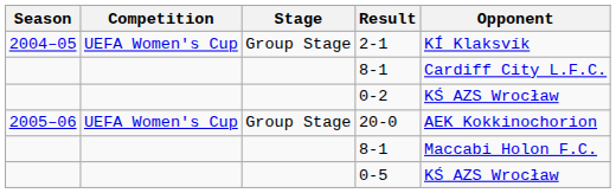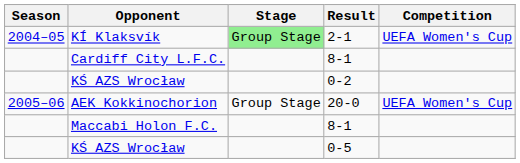 <table class="wikitable">
 <tr>
 <th>Season</th>
-<th>Competition</th>
+<th>Opponent</th>
 <th>Stage</th>
 <th>Result</th>
-<th>Opponent</th>
+<th>Competition</th>
 </tr>
 <tr>
 <td><a href='#'>2004–05</a></td>
+<td> <a href='#'>KÍ Klaksvík</a></td>
+<td style="background: lightgreen;">Group Stage</td>
+<td>2-1</td>
 <td><a href='#'>UEFA Women's Cup</a></td>
-<td>Group Stage</td>
-<td>2-1</td>
-<td> <a href='#'>KÍ Klaksvík</a></td>
 </tr>
 <tr>
 <td></td>
-<td></td>
+<td> <a href='#'>Cardiff City L.F.C.</a></td>
 <td></td>
 <td>8-1</td>
-<td> <a href='#'>Cardiff City L.F.C.</a></td>
+<td></td>
 </tr>
 <tr>
 <td></td>
-<td></td>
+<td> <a href='#'>KŚ AZS Wrocław</a></td>
 <td></td>
 <td>0-2</td>
-<td> <a href='#'>KŚ AZS Wrocław</a></td>
+<td></td>
 </tr>
 <tr>
 <td><a href='#'>2005–06</a></td>
-<td><a href='#'>UEFA Women's Cup</a></td>
+<td> <a href='#'>AEK Kokkinochorion</a></td>
 <td>Group Stage</td>
 <td>20-0</td>
-<td> <a href='#'>AEK Kokkinochorion</a></td>
+<td><a href='#'>UEFA Women's Cup</a></td>
 </tr>
 <tr>
 <td></td>
-<td></td>
+<td> <a href='#'>Maccabi Holon F.C.</a></td>
 <td></td>
 <td>8-1</td>
-<td> <a href='#'>Maccabi Holon F.C.</a></td>
+<td></td>
 </tr>
 <tr>
 <td></td>
-<td></td>
+<td> <a href='#'>KŚ AZS Wrocław</a></td>
 <td></td>
 <td>0-5</td>
-<td> <a href='#'>KŚ AZS Wrocław</a></td>
+<td></td>
 </tr>
 </table>
